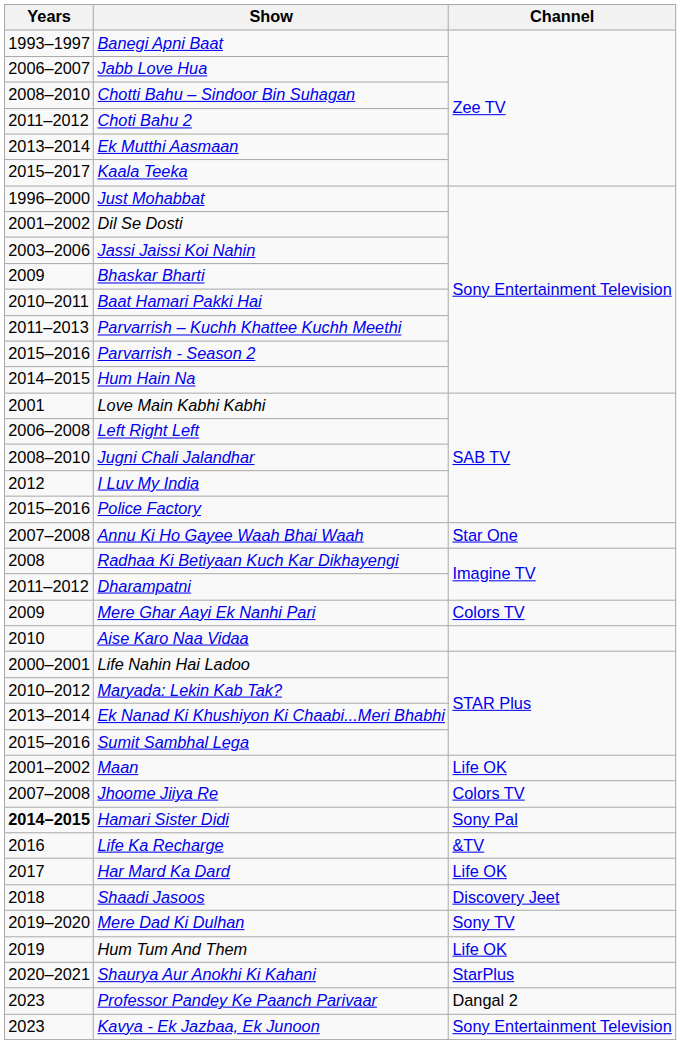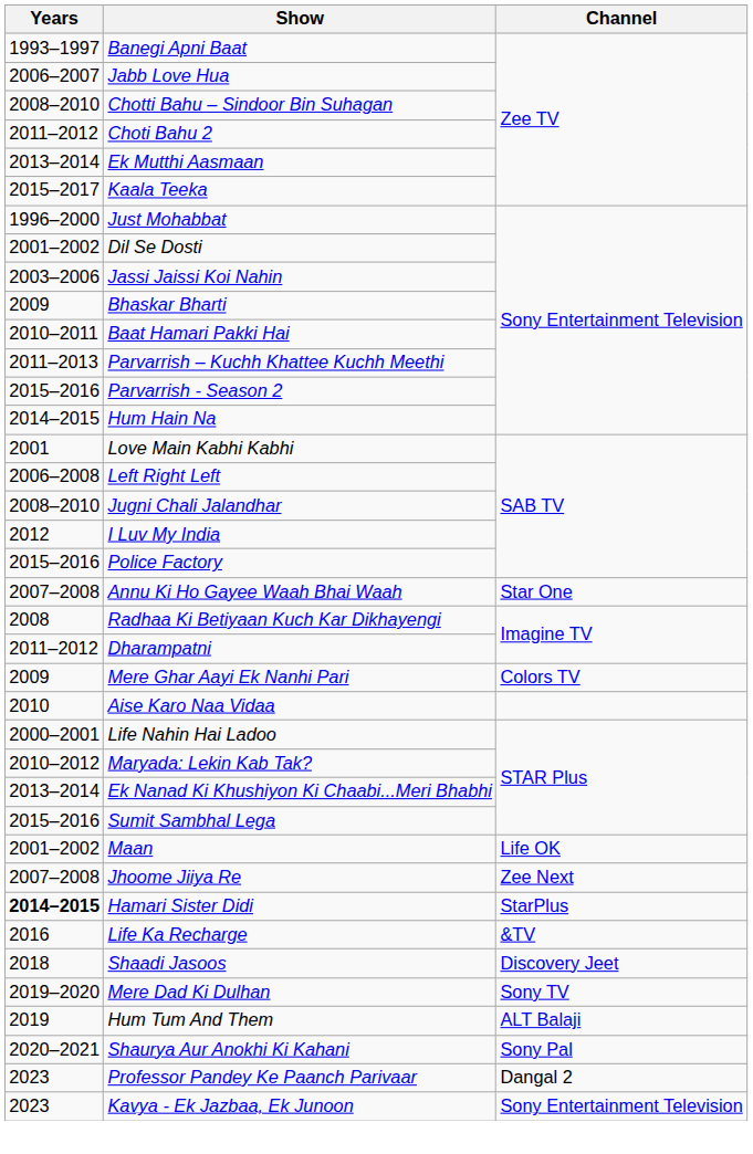 <table class="sortable wikitable">
 <tr>
 <th>Years</th>
 <th>Show</th>
 <th>Channel</th>
 </tr>
 <tr>
 <td>1993–1997</td>
 <td><em><a href='#'>Banegi Apni Baat</a></em></td>
 <td rowspan="6"><a href='#'>Zee TV</a></td>
 </tr>
 <tr>
 <td>2006–2007</td>
 <td><em><a href='#'>Jabb Love Hua</a></em> </td>
 </tr>
 <tr>
 <td>2008–2010</td>
 <td><em><a href='#'>Chotti Bahu – Sindoor Bin Suhagan</a></em></td>
 </tr>
 <tr>
 <td>2011–2012</td>
 <td><em><a href='#'>Choti Bahu 2</a></em></td>
 </tr>
 <tr>
 <td>2013–2014</td>
 <td><em><a href='#'>Ek Mutthi Aasmaan</a></em></td>
 </tr>
 <tr>
 <td>2015–2017</td>
 <td><em><a href='#'>Kaala Teeka</a></em></td>
 </tr>
 <tr>
 <td>1996–2000</td>
 <td><em><a href='#'>Just Mohabbat</a></em> </td>
 <td rowspan="8"><a href='#'>Sony Entertainment Television</a></td>
 </tr>
 <tr>
 <td>2001–2002</td>
 <td><em>Dil Se Dosti</em> </td>
 </tr>
 <tr>
 <td>2003–2006</td>
 <td><em><a href='#'>Jassi Jaissi Koi Nahin</a></em></td>
 </tr>
 <tr>
 <td>2009</td>
 <td><em><a href='#'>Bhaskar Bharti</a></em></td>
 </tr>
 <tr>
 <td>2010–2011</td>
 <td><em><a href='#'>Baat Hamari Pakki Hai</a></em></td>
 </tr>
 <tr>
 <td>2011–2013</td>
 <td><em><a href='#'>Parvarrish – Kuchh Khattee Kuchh Meethi</a></em></td>
 </tr>
 <tr>
 <td>2015–2016</td>
 <td><em><a href='#'>Parvarrish - Season 2</a></em></td>
 </tr>
 <tr>
 <td>2014–2015</td>
 <td><em><a href='#'>Hum Hain Na</a></em></td>
 </tr>
 <tr>
 <td>2001</td>
 <td><em>Love Main Kabhi Kabhi</em></td>
 <td rowspan="5"><a href='#'>SAB TV</a></td>
 </tr>
 <tr>
 <td>2006–2008</td>
 <td><em><a href='#'>Left Right Left</a></em> </td>
 </tr>
 <tr>
 <td>2008–2010</td>
 <td><em><a href='#'>Jugni Chali Jalandhar</a></em></td>
 </tr>
 <tr>
 <td>2012</td>
 <td><em><a href='#'>I Luv My India</a></em> </td>
 </tr>
 <tr>
 <td>2015–2016</td>
 <td><em><a href='#'>Police Factory</a></em></td>
 </tr>
 <tr>
 <td>2007–2008</td>
 <td><em><a href='#'>Annu Ki Ho Gayee Waah Bhai Waah</a></em></td>
 <td><a href='#'>Star One</a></td>
 </tr>
 <tr>
 <td>2008</td>
 <td><em><a href='#'>Radhaa Ki Betiyaan Kuch Kar Dikhayengi</a></em> </td>
 <td rowspan="2"><a href='#'>Imagine TV</a></td>
 </tr>
 <tr>
 <td>2011–2012</td>
 <td><em><a href='#'>Dharampatni</a></em></td>
 </tr>
 <tr>
 <td>2009</td>
 <td><em><a href='#'>Mere Ghar Aayi Ek Nanhi Pari</a></em></td>
 <td><a href='#'>Colors TV</a></td>
 </tr>
 <tr>
 <td>2010</td>
 <td><em><a href='#'>Aise Karo Naa Vidaa</a></em></td>
 </tr>
 <tr>
 <td>2000–2001</td>
 <td><em>Life Nahin Hai Ladoo</em></td>
 <td rowspan="4"><a href='#'>STAR Plus</a></td>
 </tr>
 <tr>
 <td>2010–2012</td>
 <td><em><a href='#'>Maryada: Lekin Kab Tak?</a></em> </td>
 </tr>
 <tr>
 <td>2013–2014</td>
 <td><em><a href='#'>Ek Nanad Ki Khushiyon Ki Chaabi...Meri Bhabhi</a></em></td>
 </tr>
 <tr>
 <td>2015–2016</td>
 <td><em><a href='#'>Sumit Sambhal Lega</a></em></td>
 </tr>
 <tr>
 <td>2001–2002</td>
 <td><em><a href='#'>Maan</a></em></td>
 <td><a href='#'>Life OK</a></td>
 </tr>
 <tr>
 <td>2007–2008</td>
 <td><em><a href='#'>Jhoome Jiiya Re</a></em></td>
-<td><a href='#'>Colors TV</a></td>
+<td><a href='#'>Zee Next</a></td>
 </tr>
 <tr>
 <td><strong>2014–2015</strong></td>
 <td><em><a href='#'>Hamari Sister Didi</a></em></td>
-<td><a href='#'>Sony Pal</a></td>
+<td><a href='#'>StarPlus</a></td>
 </tr>
 <tr>
 <td>2016</td>
 <td><em><a href='#'>Life Ka Recharge</a></em></td>
 <td><a href='#'>&TV</a></td>
-</tr>
-<tr>
-<td>2017</td>
-<td><em><a href='#'>Har Mard Ka Dard</a></em></td>
-<td><a href='#'>Life OK</a></td>
 </tr>
 <tr>
 <td>2018</td>
 <td><em><a href='#'>Shaadi Jasoos</a></em></td>
 <td><a href='#'>Discovery Jeet</a></td>
 </tr>
 <tr>
 <td>2019–2020</td>
 <td><em><a href='#'>Mere Dad Ki Dulhan</a></em></td>
 <td><a href='#'>Sony TV</a></td>
 </tr>
 <tr>
 <td>2019</td>
 <td><em>Hum Tum And Them</em></td>
-<td><a href='#'>Life OK</a></td>
+<td><a href='#'>ALT Balaji</a></td>
 </tr>
 <tr>
 <td>2020–2021</td>
 <td><em><a href='#'>Shaurya Aur Anokhi Ki Kahani</a></em></td>
-<td><a href='#'>StarPlus</a></td>
+<td><a href='#'>Sony Pal</a></td>
 </tr>
 <tr>
 <td>2023</td>
 <td><em><a href='#'>Professor Pandey Ke Paanch Parivaar</a></em></td>
 <td>Dangal 2</td>
 </tr>
 <tr>
 <td>2023</td>
 <td><em><a href='#'>Kavya - Ek Jazbaa, Ek Junoon</a></em></td>
 <td><a href='#'>Sony Entertainment Television</a></td>
 </tr>
 <tr>
 </tr>
 </table>
